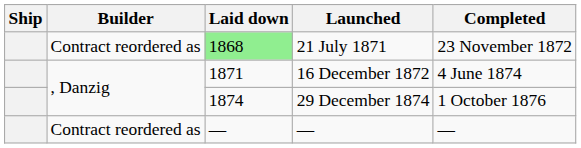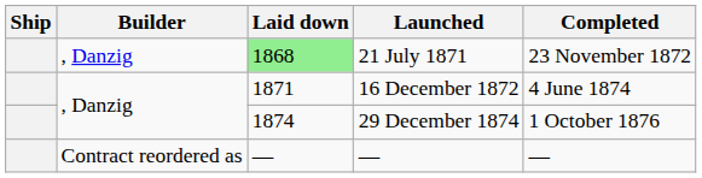 <table class="wikitable plainrowheaders">
 <tr>
 <th scope="col">Ship</th>
 <th scope="col">Builder</th>
 <th scope="col">Laid down</th>
 <th scope="col">Launched</th>
 <th scope="col">Completed</th>
 </tr>
 <tr>
 <th scope="row"></th>
-<td>Contract reordered as </td>
+<td>, <a href='#'>Danzig</a></td>
 <td style="background: lightgreen;">1868</td>
 <td>21 July 1871</td>
 <td>23 November 1872</td>
 </tr>
 <tr>
 <th scope="row"></th>
 <td rowspan=2>, Danzig</td>
 <td>1871</td>
 <td>16 December 1872</td>
 <td>4 June 1874</td>
 </tr>
 <tr>
 <th scope="row"></th>
 <td>1874</td>
 <td>29 December 1874</td>
 <td>1 October 1876</td>
 </tr>
 <tr>
 <th scope="row"></th>
 <td>Contract reordered as </td>
 <td>—</td>
 <td>—</td>
 <td>—</td>
 </tr>
 </table>
